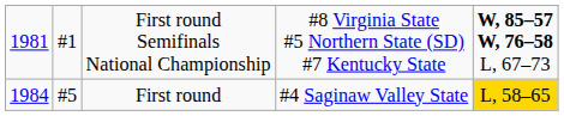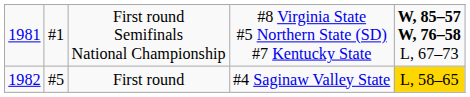 <table class="wikitable">
 <tr align="center">
 <td><a href='#'>1981</a></td>
 <td>#1</td>
 <td>First round<br>Semifinals<br>National Championship</td>
 <td>#8 <a href='#'>Virginia State</a><br>#5 <a href='#'>Northern State (SD)</a><br>#7 <a href='#'>Kentucky State</a></td>
 <td><strong>W, 85–57</strong><br><strong>W, 76–58</strong><br>L, 67–73</td>
 </tr>
 <tr align="center">
-<td><a href='#'>1984</a></td>
+<td><a href='#'>1982</a></td>
 <td>#5</td>
 <td>First round</td>
 <td>#4 <a href='#'>Saginaw Valley State</a></td>
 <td style="background: gold;">L, 58–65</td>
 </tr>
 </table>
